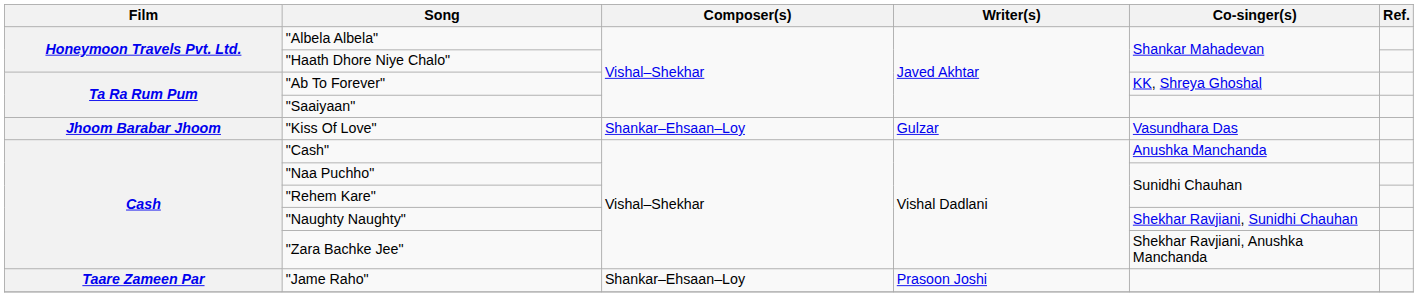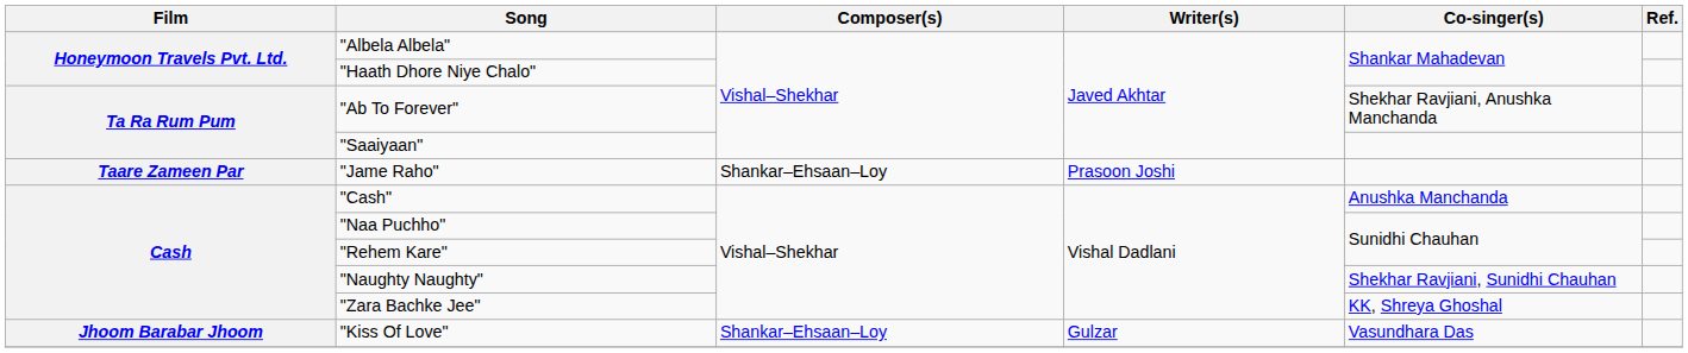 <table class="wikitable plainrowheaders" width="100%" textcolor:#000;">
 <tr>
 <th scope="col" width=20%><strong>Film</strong></th>
 <th scope="col" width=23%><strong>Song</strong></th>
 <th scope="col" width=21%><strong>Composer(s)</strong></th>
 <th scope="col" width=17%><strong>Writer(s)</strong></th>
 <th scope="col" width=18%><strong>Co-singer(s)</strong></th>
 <th scope="col" width=1%><strong>Ref.</strong></th>
 </tr>
 <tr>
 <th scope="row" rowspan="2"><em><a href='#'>Honeymoon Travels Pvt. Ltd.</a></em></th>
 <td>"Albela Albela"</td>
 <td rowspan="4"><a href='#'>Vishal–Shekhar</a></td>
 <td rowspan="4"><a href='#'>Javed Akhtar</a></td>
 <td rowspan="2"><a href='#'>Shankar Mahadevan</a></td>
 <td></td>
 </tr>
 <tr>
 <td>"Haath Dhore Niye Chalo"</td>
 <td></td>
 </tr>
 <tr>
 <th scope="row" rowspan="2"><em><a href='#'>Ta Ra Rum Pum</a></em></th>
 <td>"Ab To Forever"</td>
-<td><a href='#'>KK</a>, <a href='#'>Shreya Ghoshal</a></td>
+<td>Shekhar Ravjiani, Anushka Manchanda</td>
 <td></td>
 </tr>
 <tr>
 <td>"Saaiyaan"</td>
 <td></td>
 <td></td>
 </tr>
 <tr>
-<th scope="row"><em><a href='#'>Jhoom Barabar Jhoom</a></em></th>
-<td>"Kiss Of Love"</td>
-<td><a href='#'>Shankar–Ehsaan–Loy</a></td>
-<td><a href='#'>Gulzar</a></td>
-<td><a href='#'>Vasundhara Das</a></td>
+<th scope="row"><em><a href='#'>Taare Zameen Par</a></em></th>
+<td>"Jame Raho"</td>
+<td>Shankar–Ehsaan–Loy</td>
+<td><a href='#'>Prasoon Joshi</a></td>
+<td></td>
 <td></td>
 </tr>
 <tr>
 <th scope="row" rowspan="5"><em><a href='#'>Cash</a></em></th>
 <td>"Cash"</td>
 <td rowspan="5">Vishal–Shekhar</td>
 <td rowspan="5">Vishal Dadlani</td>
 <td><a href='#'>Anushka Manchanda</a></td>
 <td></td>
 </tr>
 <tr>
 <td>"Naa Puchho"</td>
 <td rowspan="2">Sunidhi Chauhan</td>
 <td></td>
 </tr>
 <tr>
 <td>"Rehem Kare"</td>
 <td></td>
 </tr>
 <tr>
 <td>"Naughty Naughty"</td>
 <td><a href='#'>Shekhar Ravjiani</a>, <a href='#'>Sunidhi Chauhan</a></td>
 <td></td>
 </tr>
 <tr>
 <td>"Zara Bachke Jee"</td>
-<td>Shekhar Ravjiani, Anushka Manchanda</td>
+<td><a href='#'>KK</a>, <a href='#'>Shreya Ghoshal</a></td>
 <td></td>
 </tr>
 <tr>
-<th scope="row"><em><a href='#'>Taare Zameen Par</a></em></th>
-<td>"Jame Raho"</td>
-<td>Shankar–Ehsaan–Loy</td>
-<td><a href='#'>Prasoon Joshi</a></td>
-<td></td>
+<th scope="row"><em><a href='#'>Jhoom Barabar Jhoom</a></em></th>
+<td>"Kiss Of Love"</td>
+<td><a href='#'>Shankar–Ehsaan–Loy</a></td>
+<td><a href='#'>Gulzar</a></td>
+<td><a href='#'>Vasundhara Das</a></td>
 <td></td>
 </tr>
 <tr>
 </tr>
 </table>
